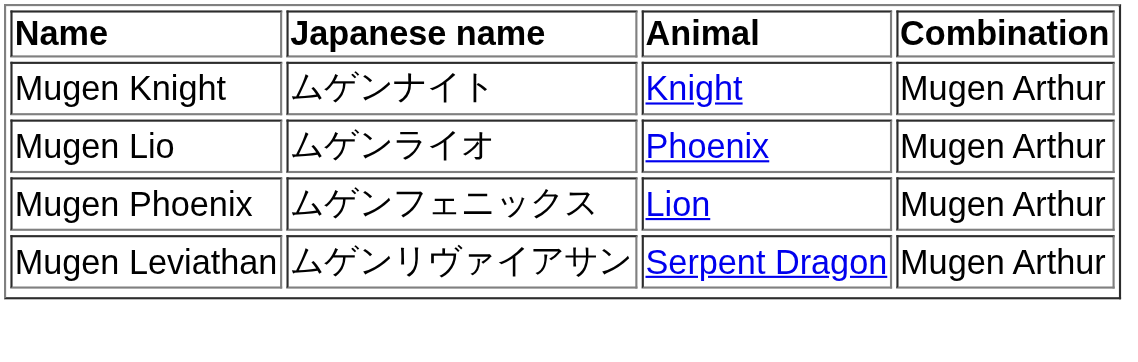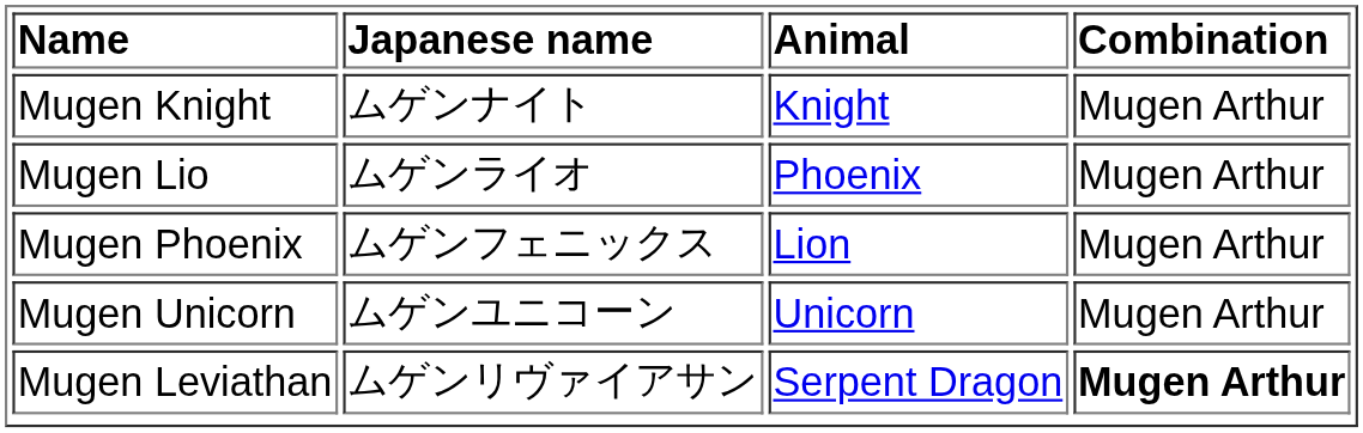 <table border=1>
 <tr>
 <td><strong>Name</strong></td>
 <td><strong>Japanese name</strong></td>
 <td><strong>Animal</strong></td>
 <td><strong>Combination</strong></td>
 </tr>
 <tr>
 <td>Mugen Knight</td>
 <td>ムゲンナイト</td>
 <td><a href='#'>Knight</a></td>
 <td>Mugen Arthur</td>
 </tr>
 <tr>
 <td>Mugen Lio</td>
 <td>ムゲンライオ</td>
 <td><a href='#'>Phoenix</a></td>
 <td>Mugen Arthur</td>
 </tr>
 <tr>
 <td>Mugen Phoenix</td>
 <td>ムゲンフェニックス</td>
 <td><a href='#'>Lion</a></td>
 <td>Mugen Arthur</td>
 </tr>
 <tr>
+<td>Mugen Unicorn</td>
+<td>ムゲンユニコーン</td>
+<td><a href='#'>Unicorn</a></td>
+<td>Mugen Arthur</td>
+</tr>
+<tr>
 <td>Mugen Leviathan</td>
 <td>ムゲンリヴァイアサン</td>
 <td><a href='#'>Serpent Dragon</a></td>
-<td>Mugen Arthur</td>
+<td><strong>Mugen Arthur</strong></td>
 </tr>
 <tr>
 </tr>
 </table>
